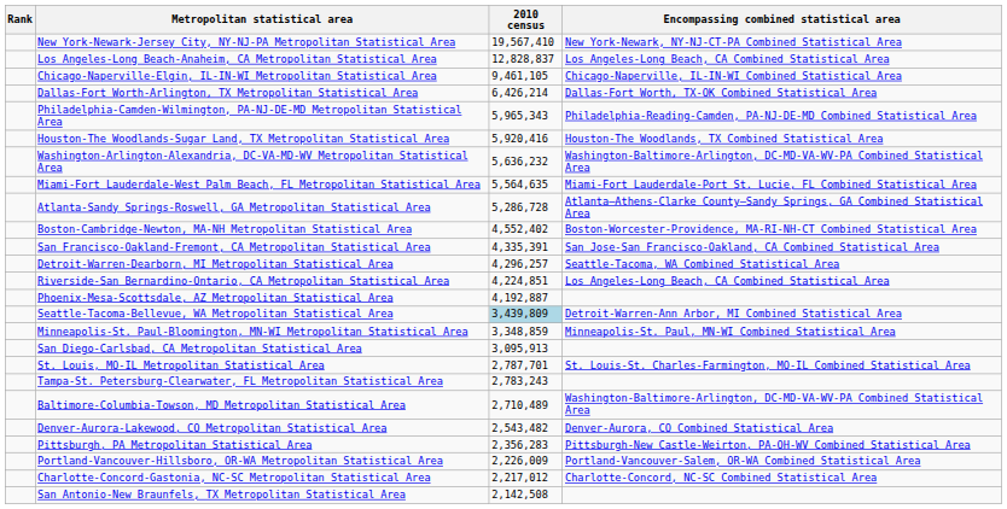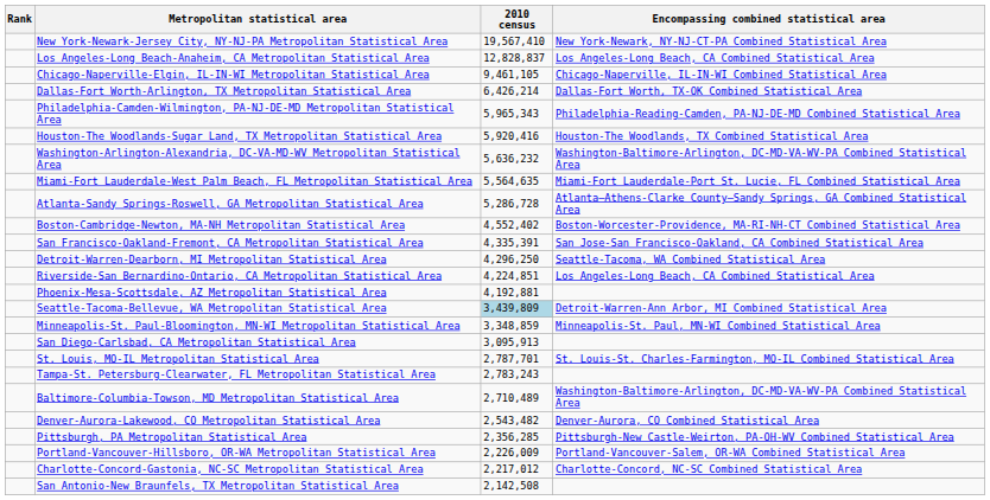 <table class="wikitable sortable">
 <tr>
 <th>Rank</th>
 <th>Metropolitan statistical area</th>
 <th>2010 census</th>
 <th>Encompassing combined statistical area</th>
 </tr>
 <tr>
 <td align=center></td>
 <td><a href='#'>New York-Newark-Jersey City, NY-NJ-PA Metropolitan Statistical Area</a></td>
 <td>19,567,410</td>
 <td><a href='#'>New York-Newark, NY-NJ-CT-PA Combined Statistical Area</a></td>
 </tr>
 <tr>
 <td align=center></td>
 <td><a href='#'>Los Angeles-Long Beach-Anaheim, CA Metropolitan Statistical Area</a></td>
 <td>12,828,837</td>
 <td><a href='#'>Los Angeles-Long Beach, CA Combined Statistical Area</a></td>
 </tr>
 <tr>
 <td align=center></td>
 <td><a href='#'>Chicago-Naperville-Elgin, IL-IN-WI Metropolitan Statistical Area</a></td>
 <td>9,461,105</td>
 <td><a href='#'>Chicago-Naperville, IL-IN-WI Combined Statistical Area</a></td>
 </tr>
 <tr>
 <td align=center></td>
 <td><a href='#'>Dallas-Fort Worth-Arlington, TX Metropolitan Statistical Area</a></td>
 <td>6,426,214</td>
 <td><a href='#'>Dallas-Fort Worth, TX-OK Combined Statistical Area</a></td>
 </tr>
 <tr>
 <td align=center></td>
 <td><a href='#'>Philadelphia-Camden-Wilmington, PA-NJ-DE-MD Metropolitan Statistical Area</a></td>
 <td>5,965,343</td>
 <td><a href='#'>Philadelphia-Reading-Camden, PA-NJ-DE-MD Combined Statistical Area</a></td>
 </tr>
 <tr>
 <td align=center></td>
 <td><a href='#'>Houston-The Woodlands-Sugar Land, TX Metropolitan Statistical Area</a></td>
 <td>5,920,416</td>
 <td><a href='#'>Houston-The Woodlands, TX Combined Statistical Area</a></td>
 </tr>
 <tr>
 <td align=center></td>
 <td><a href='#'>Washington-Arlington-Alexandria, DC-VA-MD-WV Metropolitan Statistical Area</a></td>
 <td>5,636,232</td>
 <td><a href='#'>Washington-Baltimore-Arlington, DC-MD-VA-WV-PA Combined Statistical Area</a></td>
 </tr>
 <tr>
 <td align=center></td>
 <td><a href='#'>Miami-Fort Lauderdale-West Palm Beach, FL Metropolitan Statistical Area</a></td>
 <td>5,564,635</td>
 <td><a href='#'>Miami-Fort Lauderdale-Port St. Lucie, FL Combined Statistical Area</a></td>
 </tr>
 <tr>
 <td align=center></td>
 <td><a href='#'>Atlanta-Sandy Springs-Roswell, GA Metropolitan Statistical Area</a></td>
 <td>5,286,728</td>
 <td><a href='#'>Atlanta–Athens-Clarke County–Sandy Springs, GA Combined Statistical Area</a></td>
 </tr>
 <tr>
 <td align=center></td>
 <td><a href='#'>Boston-Cambridge-Newton, MA-NH Metropolitan Statistical Area</a></td>
 <td>4,552,402</td>
 <td><a href='#'>Boston-Worcester-Providence, MA-RI-NH-CT Combined Statistical Area</a></td>
 </tr>
 <tr>
 <td align=center></td>
 <td><a href='#'>San Francisco-Oakland-Fremont, CA Metropolitan Statistical Area</a></td>
 <td>4,335,391</td>
 <td><a href='#'>San Jose-San Francisco-Oakland, CA Combined Statistical Area</a></td>
 </tr>
 <tr>
 <td align=center></td>
 <td><a href='#'>Detroit-Warren-Dearborn, MI Metropolitan Statistical Area</a></td>
-<td>4,296,257</td>
+<td>4,296,250</td>
 <td><a href='#'>Seattle-Tacoma, WA Combined Statistical Area</a></td>
 </tr>
 <tr>
 <td align=center></td>
 <td><a href='#'>Riverside-San Bernardino-Ontario, CA Metropolitan Statistical Area</a></td>
 <td>4,224,851</td>
 <td><a href='#'>Los Angeles-Long Beach, CA Combined Statistical Area</a></td>
 </tr>
 <tr>
 <td align=center></td>
 <td><a href='#'>Phoenix-Mesa-Scottsdale, AZ Metropolitan Statistical Area</a></td>
-<td>4,192,887</td>
+<td>4,192,881</td>
 <td></td>
 </tr>
 <tr>
 <td align=center></td>
 <td><a href='#'>Seattle-Tacoma-Bellevue, WA Metropolitan Statistical Area</a></td>
 <td style="background: lightblue;">3,439,809</td>
 <td><a href='#'>Detroit-Warren-Ann Arbor, MI Combined Statistical Area</a></td>
 </tr>
 <tr>
 <td align=center></td>
 <td><a href='#'>Minneapolis-St. Paul-Bloomington, MN-WI Metropolitan Statistical Area</a></td>
 <td>3,348,859</td>
 <td><a href='#'>Minneapolis-St. Paul, MN-WI Combined Statistical Area</a></td>
 </tr>
 <tr>
 <td align=center></td>
 <td><a href='#'>San Diego-Carlsbad, CA Metropolitan Statistical Area</a></td>
 <td>3,095,913</td>
 <td></td>
 </tr>
 <tr>
 <td align=center></td>
 <td><a href='#'>St. Louis, MO-IL Metropolitan Statistical Area</a></td>
 <td>2,787,701</td>
 <td><a href='#'>St. Louis-St. Charles-Farmington, MO-IL Combined Statistical Area</a></td>
 </tr>
 <tr>
 <td align=center></td>
 <td><a href='#'>Tampa-St. Petersburg-Clearwater, FL Metropolitan Statistical Area</a></td>
 <td>2,783,243</td>
 <td></td>
 </tr>
 <tr>
 <td align=center></td>
 <td><a href='#'>Baltimore-Columbia-Towson, MD Metropolitan Statistical Area</a></td>
 <td>2,710,489</td>
 <td><a href='#'>Washington-Baltimore-Arlington, DC-MD-VA-WV-PA Combined Statistical Area</a></td>
 </tr>
 <tr>
 <td align=center></td>
 <td><a href='#'>Denver-Aurora-Lakewood, CO Metropolitan Statistical Area</a></td>
 <td>2,543,482</td>
 <td><a href='#'>Denver-Aurora, CO Combined Statistical Area</a></td>
 </tr>
 <tr>
 <td align=center></td>
 <td><a href='#'>Pittsburgh, PA Metropolitan Statistical Area</a></td>
-<td>2,356,283</td>
+<td>2,356,285</td>
 <td><a href='#'>Pittsburgh-New Castle-Weirton, PA-OH-WV Combined Statistical Area</a></td>
 </tr>
 <tr>
 <td align=center></td>
 <td><a href='#'>Portland-Vancouver-Hillsboro, OR-WA Metropolitan Statistical Area</a></td>
 <td>2,226,009</td>
 <td><a href='#'>Portland-Vancouver-Salem, OR-WA Combined Statistical Area</a></td>
 </tr>
 <tr>
 <td align=center></td>
 <td><a href='#'>Charlotte-Concord-Gastonia, NC-SC Metropolitan Statistical Area</a></td>
 <td>2,217,012</td>
 <td><a href='#'>Charlotte-Concord, NC-SC Combined Statistical Area</a></td>
 </tr>
 <tr>
 <td align=center></td>
 <td><a href='#'>San Antonio-New Braunfels, TX Metropolitan Statistical Area</a></td>
 <td>2,142,508</td>
 <td></td>
 </tr>
 </table>
